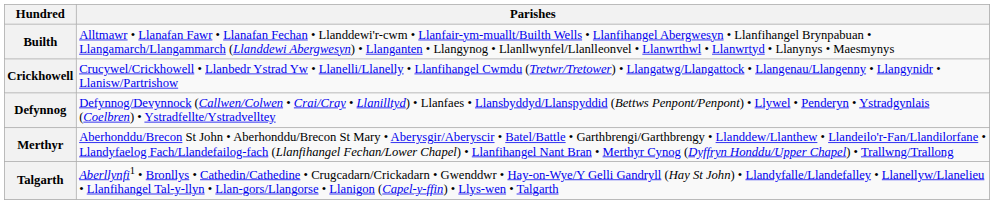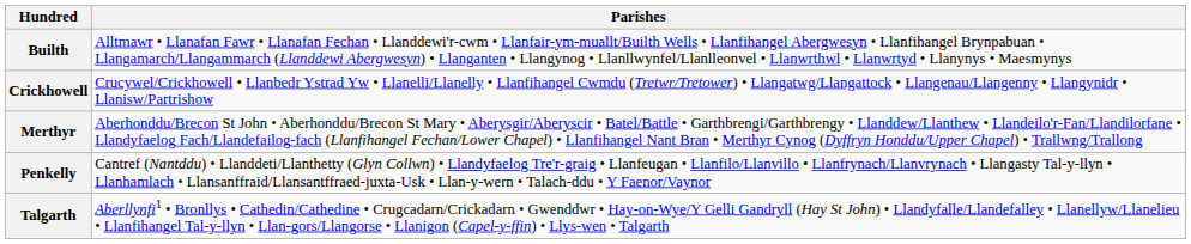 <table class="wikitable">
 <tr>
 <th>Hundred</th>
 <th>Parishes</th>
 </tr>
 <tr>
 <th>Builth</th>
 <td><a href='#'>Alltmawr</a> • <a href='#'>Llanafan Fawr</a> • <a href='#'>Llanafan Fechan</a> • Llanddewi'r-cwm • <a href='#'>Llanfair-ym-muallt/Builth Wells</a> • <a href='#'>Llanfihangel Abergwesyn</a> • Llanfihangel Brynpabuan • <a href='#'>Llangamarch/Llangammarch</a> (<a href='#'><em>Llanddewi Abergwesyn</em></a>) • <a href='#'>Llanganten</a> • Llangynog • Llanllwynfel/Llanlleonvel • <a href='#'>Llanwrthwl</a> • <a href='#'>Llanwrtyd</a> • Llanynys • Maesmynys</td>
 </tr>
 <tr>
 <th>Crickhowell</th>
 <td><a href='#'>Crucywel/Crickhowell</a> • <a href='#'>Llanbedr Ystrad Yw</a> • <a href='#'>Llanelli/Llanelly</a> • <a href='#'>Llanfihangel Cwmdu</a> (<em><a href='#'>Tretwr/Tretower</a></em>) • <a href='#'>Llangatwg/Llangattock</a> • <a href='#'>Llangenau/Llangenny</a> • <a href='#'>Llangynidr</a> • <a href='#'>Llanisw/Partrishow</a></td>
 </tr>
 <tr>
-<th>Defynnog</th>
-<td><a href='#'>Defynnog/Devynnock</a> (<a href='#'><em>Callwen/Colwen</em></a> • <em><a href='#'>Crai/Cray</a></em> • <a href='#'><em>Llanilltyd</em></a>) • Llanfaes • <a href='#'>Llansbyddyd/Llanspyddid</a> (<em>Bettws Penpont/Penpont</em>) • <a href='#'>Llywel</a> • <a href='#'>Penderyn</a> • <a href='#'>Ystradgynlais</a> (<a href='#'><em>Coelbren</em></a>) • <a href='#'>Ystradfellte/Ystradvelltey</a></td>
+<th>Merthyr</th>
+<td><a href='#'>Aberhonddu/Brecon</a> St John • Aberhonddu/Brecon St Mary • <a href='#'>Aberysgir/Aberyscir</a> • <a href='#'>Batel/Battle</a> • Garthbrengi/Garthbrengy • <a href='#'>Llanddew/Llanthew</a> • <a href='#'>Llandeilo'r-Fan/Llandilorfane</a> • <a href='#'>Llandyfaelog Fach/Llandefailog-fach</a> (<em>Llanfihangel Fechan/Lower Chapel</em>) • <a href='#'>Llanfihangel Nant Bran</a> • <a href='#'>Merthyr Cynog</a> (<em><a href='#'>Dyffryn Honddu/Upper Chapel</a></em>) • <a href='#'>Trallwng/Trallong</a></td>
 </tr>
 <tr>
-<th>Merthyr</th>
-<td><a href='#'>Aberhonddu/Brecon</a> St John • Aberhonddu/Brecon St Mary • <a href='#'>Aberysgir/Aberyscir</a> • <a href='#'>Batel/Battle</a> • Garthbrengi/Garthbrengy • <a href='#'>Llanddew/Llanthew</a> • <a href='#'>Llandeilo'r-Fan/Llandilorfane</a> • <a href='#'>Llandyfaelog Fach/Llandefailog-fach</a> (<em>Llanfihangel Fechan/Lower Chapel</em>) • <a href='#'>Llanfihangel Nant Bran</a> • <a href='#'>Merthyr Cynog</a> (<em><a href='#'>Dyffryn Honddu/Upper Chapel</a></em>) • <a href='#'>Trallwng/Trallong</a></td>
+<th>Penkelly</th>
+<td>Cantref (<em>Nantddu</em>) • Llanddeti/Llanthetty (<em>Glyn Collwn</em>) • <a href='#'>Llandyfaelog Tre'r-graig</a> • Llanfeugan • <a href='#'>Llanfilo/Llanvillo</a> • <a href='#'>Llanfrynach/Llanvrynach</a> • Llangasty Tal-y-llyn • <a href='#'>Llanhamlach</a> • Llansanffraid/Llansantffraed-juxta-Usk • Llan-y-wern • Talach-ddu • <a href='#'>Y Faenor/Vaynor</a></td>
 </tr>
 <tr>
 <th>Talgarth</th>
 <td><em><a href='#'>Aberllynfi</a></em><sup>1</sup> • <a href='#'>Bronllys</a> • <a href='#'>Cathedin/Cathedine</a> • Crugcadarn/Crickadarn • Gwenddwr • <a href='#'>Hay-on-Wye/Y Gelli Gandryll</a> (<em>Hay St John</em>) • <a href='#'>Llandyfalle/Llandefalley</a> • <a href='#'>Llanellyw/Llanelieu</a> • <a href='#'>Llanfihangel Tal-y-llyn</a> • <a href='#'>Llan-gors/Llangorse</a> • <a href='#'>Llanigon</a> (<em><a href='#'>Capel-y-ffin</a></em>) • <a href='#'>Llys-wen</a> • <a href='#'>Talgarth</a></td>
 </tr>
 </table>
